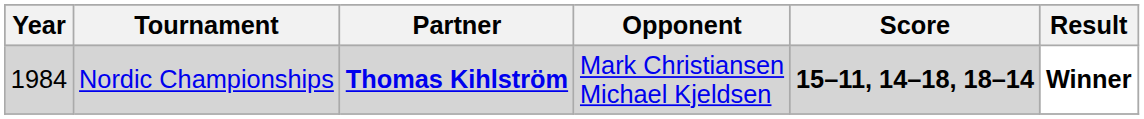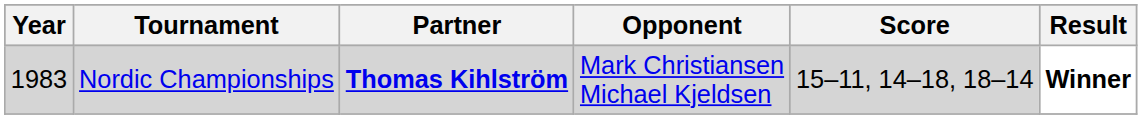 <table class="sortable wikitable" style="font-size: 90%;">
 <tr>
 <th>Year</th>
 <th>Tournament</th>
 <th>Partner</th>
 <th>Opponent</th>
 <th>Score</th>
 <th>Result</th>
 </tr>
 <tr style="background:#D5D5D5">
-<td align="center">1984</td>
+<td align="center">1983</td>
 <td><a href='#'>Nordic Championships</a></td>
 <td><strong> <a href='#'>Thomas Kihlström</a></strong></td>
 <td> <a href='#'>Mark Christiansen</a><br> <a href='#'>Michael Kjeldsen</a></td>
-<td><strong>15–11, 14–18, 18–14</strong></td>
+<td>15–11, 14–18, 18–14</td>
 <td style="text-align:left; background:white"> <strong>Winner</strong></td>
 </tr>
 </table>
